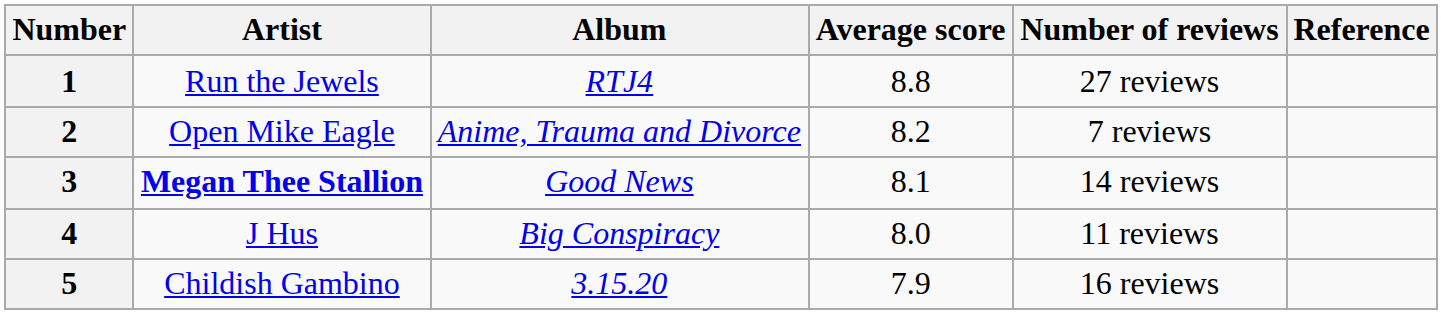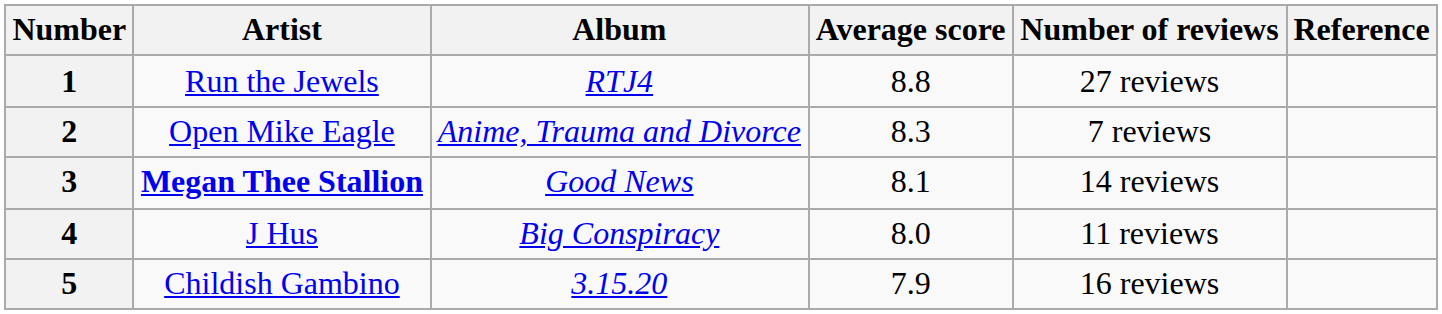 <table class="wikitable" style="text-align:center;">
 <tr>
 <th scope="col">Number</th>
 <th scope="col">Artist</th>
 <th scope="col">Album</th>
 <th scope="col">Average score</th>
 <th scope="col">Number of reviews</th>
 <th scope="col">Reference</th>
 </tr>
 <tr>
 <th>1</th>
 <td><a href='#'>Run the Jewels</a></td>
 <td><em><a href='#'>RTJ4</a></em></td>
 <td>8.8</td>
 <td>27 reviews</td>
 <td></td>
 </tr>
 <tr>
 <th>2</th>
 <td><a href='#'>Open Mike Eagle</a></td>
 <td><em><a href='#'>Anime, Trauma and Divorce</a></em></td>
-<td>8.2</td>
+<td>8.3</td>
 <td>7 reviews</td>
 <td></td>
 </tr>
 <tr>
 <th>3</th>
 <td><strong><a href='#'>Megan Thee Stallion</a></strong></td>
 <td><em><a href='#'>Good News</a></em></td>
 <td>8.1</td>
 <td>14 reviews</td>
 <td></td>
 </tr>
 <tr>
 <th>4</th>
 <td><a href='#'>J Hus</a></td>
 <td><em><a href='#'>Big Conspiracy</a></em></td>
 <td>8.0</td>
 <td>11 reviews</td>
 <td></td>
 </tr>
 <tr>
 <th>5</th>
 <td><a href='#'>Childish Gambino</a></td>
 <td><em><a href='#'>3.15.20</a></em></td>
 <td>7.9</td>
 <td>16 reviews</td>
 <td></td>
 </tr>
 <tr>
 </tr>
 </table>
